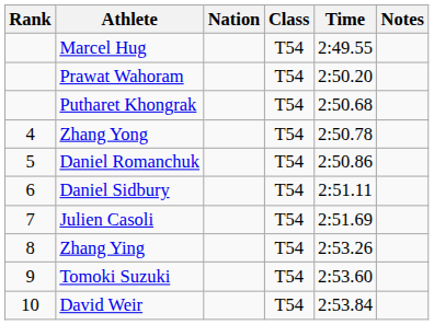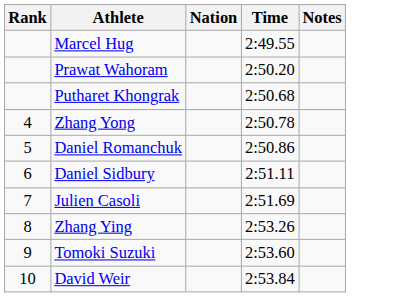 <table class="wikitable sortable" style="text-align:center">
 <tr>
 <th>Rank</th>
 <th>Athlete</th>
 <th>Nation</th>
-<th>Class</th>
 <th>Time</th>
 <th>Notes</th>
 </tr>
 <tr>
 <td></td>
 <td align=left><a href='#'>Marcel Hug</a></td>
 <td align=left></td>
-<td>T54</td>
 <td>2:49.55</td>
 <td><strong></strong></td>
 </tr>
 <tr>
 <td></td>
 <td align=left><a href='#'>Prawat Wahoram</a></td>
 <td align=left></td>
-<td>T54</td>
 <td>2:50.20</td>
 <td></td>
 </tr>
 <tr>
 <td></td>
 <td align=left><a href='#'>Putharet Khongrak</a></td>
 <td align=left></td>
-<td>T54</td>
 <td>2:50.68</td>
 <td></td>
 </tr>
 <tr>
 <td>4</td>
 <td align=left><a href='#'>Zhang Yong</a></td>
 <td align=left></td>
-<td>T54</td>
 <td>2:50.78</td>
 <td></td>
 </tr>
 <tr>
 <td>5</td>
 <td align=left><a href='#'>Daniel Romanchuk</a></td>
 <td align=left></td>
-<td>T54</td>
 <td>2:50.86</td>
 <td></td>
 </tr>
 <tr>
 <td>6</td>
 <td align=left><a href='#'>Daniel Sidbury</a></td>
 <td align=left></td>
-<td>T54</td>
 <td>2:51.11</td>
 <td></td>
 </tr>
 <tr>
 <td>7</td>
 <td align=left><a href='#'>Julien Casoli</a></td>
 <td align=left></td>
-<td>T54</td>
 <td>2:51.69</td>
 <td></td>
 </tr>
 <tr>
 <td>8</td>
 <td align=left><a href='#'>Zhang Ying</a></td>
 <td align=left></td>
-<td>T54</td>
 <td>2:53.26</td>
 <td></td>
 </tr>
 <tr>
 <td>9</td>
 <td align=left><a href='#'>Tomoki Suzuki</a></td>
 <td align=left></td>
-<td>T54</td>
 <td>2:53.60</td>
 <td></td>
 </tr>
 <tr>
 <td>10</td>
 <td align=left><a href='#'>David Weir</a></td>
 <td align=left></td>
-<td>T54</td>
 <td>2:53.84</td>
 <td></td>
 </tr>
 </table>
